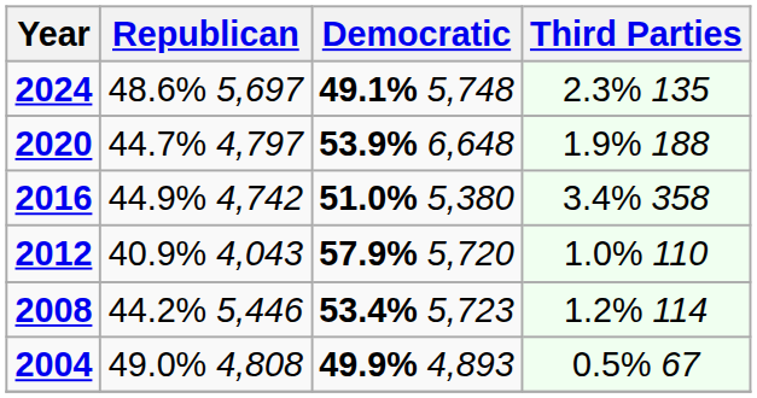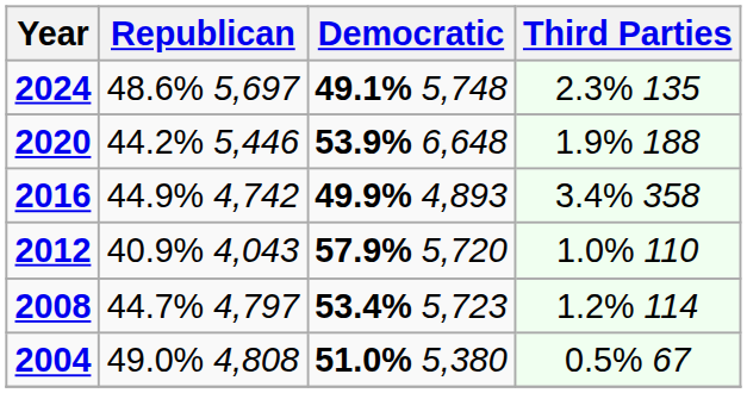 <table class="wikitable" style="float:right; font-size:95%;">
 <tr>
 <th>Year</th>
 <th><a href='#'>Republican</a></th>
 <th><a href='#'>Democratic</a></th>
 <th><a href='#'>Third Parties</a></th>
 </tr>
 <tr>
 <td style="text-align:center;" ><strong><a href='#'>2024</a></strong></td>
 <td style="text-align:center;" >48.6% <em>5,697</em></td>
 <td style="text-align:center;" ><strong>49.1%</strong>  <em>5,748</em></td>
 <td style="text-align:center; background:honeyDew;">2.3% <em>135</em></td>
 </tr>
 <tr>
 <td style="text-align:center;" ><strong><a href='#'>2020</a></strong></td>
-<td style="text-align:center;" >44.7% <em>4,797</em></td>
+<td style="text-align:center;" >44.2% <em>5,446</em></td>
 <td style="text-align:center;" ><strong>53.9%</strong>  <em>6,648</em></td>
 <td style="text-align:center; background:honeyDew;">1.9% <em>188</em></td>
 </tr>
 <tr>
 <td style="text-align:center;" ><strong><a href='#'>2016</a></strong></td>
 <td style="text-align:center;" >44.9% <em>4,742</em></td>
-<td style="text-align:center;" ><strong>51.0%</strong> <em>5,380</em></td>
+<td style="text-align:center;" ><strong>49.9%</strong>   <em>4,893</em></td>
 <td style="text-align:center; background:honeyDew;">3.4% <em>358</em></td>
 </tr>
 <tr>
 <td style="text-align:center;" ><strong><a href='#'>2012</a></strong></td>
 <td style="text-align:center;" >40.9% <em>4,043</em></td>
 <td style="text-align:center;" ><strong>57.9%</strong>  <em>5,720</em></td>
 <td style="text-align:center; background:honeyDew;">1.0% <em>110</em></td>
 </tr>
 <tr>
 <td style="text-align:center;" ><strong><a href='#'>2008</a></strong></td>
-<td style="text-align:center;" >44.2% <em>5,446</em></td>
+<td style="text-align:center;" >44.7% <em>4,797</em></td>
 <td style="text-align:center;" ><strong>53.4%</strong>  <em>5,723</em></td>
 <td style="text-align:center; background:honeyDew;">1.2% <em>114</em></td>
 </tr>
 <tr>
 <td style="text-align:center;" ><strong><a href='#'>2004</a></strong></td>
 <td style="text-align:center;" >49.0% <em>4,808</em></td>
-<td style="text-align:center;" ><strong>49.9%</strong>   <em>4,893</em></td>
+<td style="text-align:center;" ><strong>51.0%</strong> <em>5,380</em></td>
 <td style="text-align:center; background:honeyDew;">0.5% <em>67</em></td>
 </tr>
 <tr>
 </tr>
 </table>
